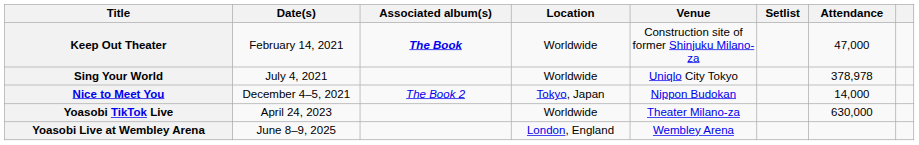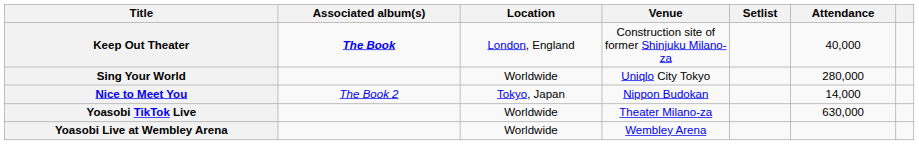 <table class="wikitable sortable plainrowheaders" style="text-align:center" width="100%">
 <tr>
 <th scope="col">Title</th>
-<th scope="col" width="14%">Date(s)</th>
 <th scope="col">Associated album(s)</th>
 <th scope="col">Location</th>
 <th scope="col" width="14%">Venue</th>
 <th scope="col">Setlist</th>
 <th scope="col">Attendance</th>
 <th scope="col" width="2%" class="unsortable"></th>
 </tr>
 <tr>
 <th scope="row">Keep Out Theater</th>
-<td>February 14, 2021</td>
 <td><strong><em><a href='#'>The Book</a></em></strong></td>
-<td>Worldwide</td>
+<td><a href='#'>London</a>, England</td>
 <td>Construction site of former <a href='#'>Shinjuku Milano-za</a></td>
 <td></td>
-<td>47,000<br></td>
+<td>40,000<br></td>
 <td style="text-align:center"></td>
 </tr>
 <tr>
 <th scope="row">Sing Your World</th>
-<td>July 4, 2021</td>
 <td></td>
 <td>Worldwide</td>
 <td><a href='#'>Uniqlo</a> City Tokyo</td>
 <td></td>
-<td>378,978<br></td>
+<td>280,000<br></td>
 <td style="text-align:center"></td>
 </tr>
 <tr>
 <th scope="row"><a href='#'>Nice to Meet You</a></th>
-<td>December 4–5, 2021</td>
 <td><em><a href='#'>The Book 2</a></em></td>
 <td><a href='#'>Tokyo</a>, Japan</td>
 <td><a href='#'>Nippon Budokan</a></td>
 <td></td>
 <td>14,000<br></td>
 <td style="text-align:center"></td>
 </tr>
 <tr>
 <th scope="row">Yoasobi <a href='#'>TikTok</a> Live</th>
-<td>April 24, 2023</td>
 <td></td>
 <td>Worldwide</td>
 <td><a href='#'>Theater Milano-za</a></td>
 <td></td>
 <td>630,000<br></td>
 <td style="text-align:center"></td>
 </tr>
 <tr>
 <th scope="row">Yoasobi Live at Wembley Arena</th>
-<td>June 8–9, 2025</td>
 <td></td>
-<td><a href='#'>London</a>, England</td>
+<td>Worldwide</td>
 <td><a href='#'>Wembley Arena</a></td>
 <td></td>
 <td></td>
 <td></td>
 </tr>
 </table>
